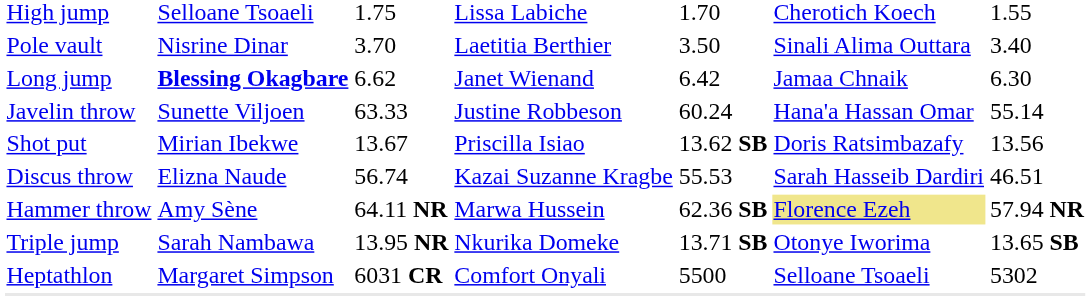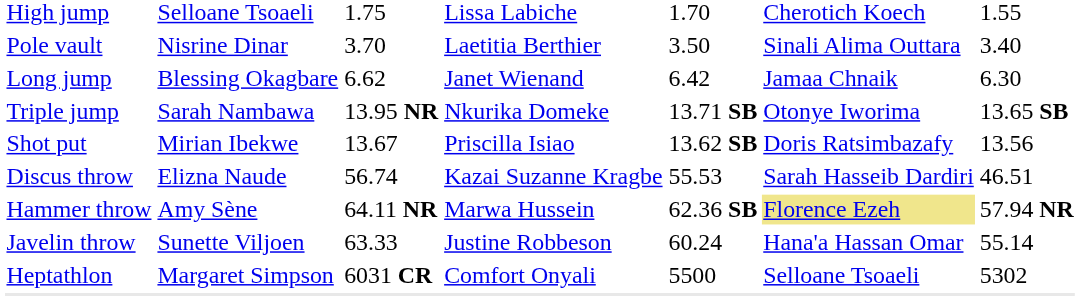 <table>
 <tr>
 <td><a href='#'>High jump</a><br></td>
 <td><a href='#'>Selloane Tsoaeli</a> <br> </td>
 <td>1.75</td>
 <td><a href='#'>Lissa Labiche</a> <br> </td>
 <td>1.70</td>
 <td><a href='#'>Cherotich Koech</a> <br> </td>
 <td>1.55</td>
 </tr>
 <tr>
 <td><a href='#'>Pole vault</a><br></td>
 <td><a href='#'>Nisrine Dinar</a> <br> </td>
 <td>3.70</td>
 <td><a href='#'>Laetitia Berthier</a> <br> </td>
 <td>3.50</td>
 <td><a href='#'>Sinali Alima Outtara</a> <br> </td>
 <td>3.40</td>
 </tr>
 <tr>
 <td><a href='#'>Long jump</a><br></td>
-<td><strong><a href='#'>Blessing Okagbare</a> <br> </strong></td>
+<td><a href='#'>Blessing Okagbare</a> <br> </td>
 <td>6.62</td>
 <td><a href='#'>Janet Wienand</a> <br> </td>
 <td>6.42</td>
 <td><a href='#'>Jamaa Chnaik</a> <br> </td>
 <td>6.30</td>
 </tr>
 <tr>
-<td><a href='#'>Javelin throw</a><br></td>
-<td><a href='#'>Sunette Viljoen</a> <br> </td>
-<td>63.33</td>
-<td><a href='#'>Justine Robbeson</a> <br> </td>
-<td>60.24</td>
-<td><a href='#'>Hana'a Hassan Omar</a> <br> </td>
-<td>55.14</td>
+<td><a href='#'>Triple jump</a><br></td>
+<td><a href='#'>Sarah Nambawa</a> <br> </td>
+<td>13.95 <strong>NR</strong></td>
+<td><a href='#'>Nkurika Domeke</a> <br> </td>
+<td>13.71 <strong>SB</strong></td>
+<td><a href='#'>Otonye Iworima</a> <br> </td>
+<td>13.65 <strong>SB</strong></td>
 </tr>
 <tr>
 <td><a href='#'>Shot put</a><br></td>
 <td><a href='#'>Mirian Ibekwe</a> <br> </td>
 <td>13.67</td>
 <td><a href='#'>Priscilla Isiao</a> <br> </td>
 <td>13.62 <strong>SB</strong></td>
 <td><a href='#'>Doris Ratsimbazafy</a> <br> </td>
 <td>13.56</td>
 </tr>
 <tr>
 <td><a href='#'>Discus throw</a><br></td>
 <td><a href='#'>Elizna Naude</a> <br> </td>
 <td>56.74</td>
 <td><a href='#'>Kazai Suzanne Kragbe</a> <br> </td>
 <td>55.53</td>
 <td><a href='#'>Sarah Hasseib Dardiri</a> <br> </td>
 <td>46.51</td>
 </tr>
 <tr>
 <td><a href='#'>Hammer throw</a><br></td>
 <td><a href='#'>Amy Sène</a> <br> </td>
 <td>64.11 <strong>NR</strong></td>
 <td><a href='#'>Marwa Hussein</a> <br> </td>
 <td>62.36 <strong>SB</strong></td>
 <td style="background: khaki;"><a href='#'>Florence Ezeh</a> <br> </td>
 <td>57.94 <strong>NR</strong></td>
 </tr>
 <tr>
-<td><a href='#'>Triple jump</a><br></td>
-<td><a href='#'>Sarah Nambawa</a> <br> </td>
-<td>13.95 <strong>NR</strong></td>
-<td><a href='#'>Nkurika Domeke</a> <br> </td>
-<td>13.71 <strong>SB</strong></td>
-<td><a href='#'>Otonye Iworima</a> <br> </td>
-<td>13.65 <strong>SB</strong></td>
+<td><a href='#'>Javelin throw</a><br></td>
+<td><a href='#'>Sunette Viljoen</a> <br> </td>
+<td>63.33</td>
+<td><a href='#'>Justine Robbeson</a> <br> </td>
+<td>60.24</td>
+<td><a href='#'>Hana'a Hassan Omar</a> <br> </td>
+<td>55.14</td>
 </tr>
 <tr>
 <td><a href='#'>Heptathlon</a><br></td>
 <td><a href='#'>Margaret Simpson</a> <br> </td>
 <td>6031 <strong>CR</strong></td>
 <td><a href='#'>Comfort Onyali</a> <br> </td>
 <td>5500</td>
 <td><a href='#'>Selloane Tsoaeli</a> <br> </td>
 <td>5302</td>
 </tr>
 <tr bgcolor= e8e8e8>
 <td colspan=7></td>
 </tr>
 </table>
